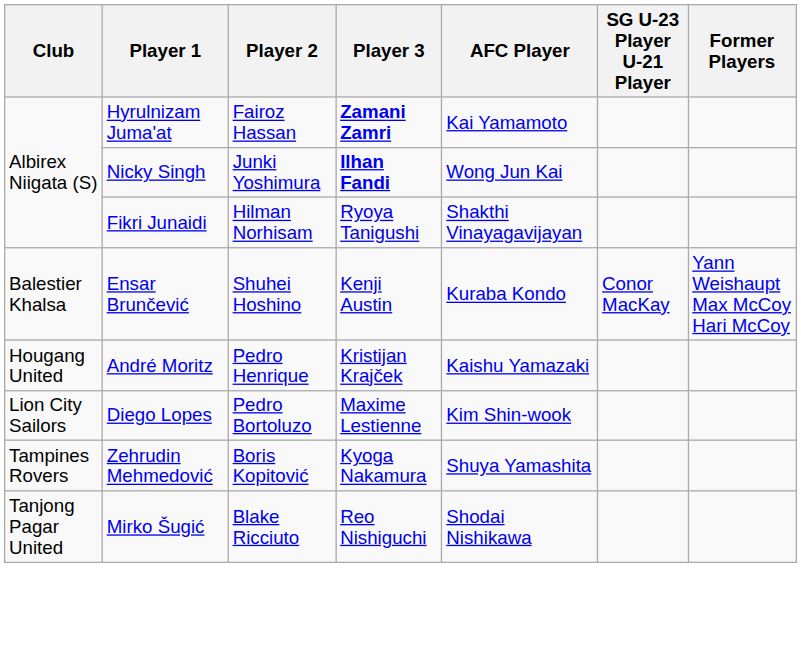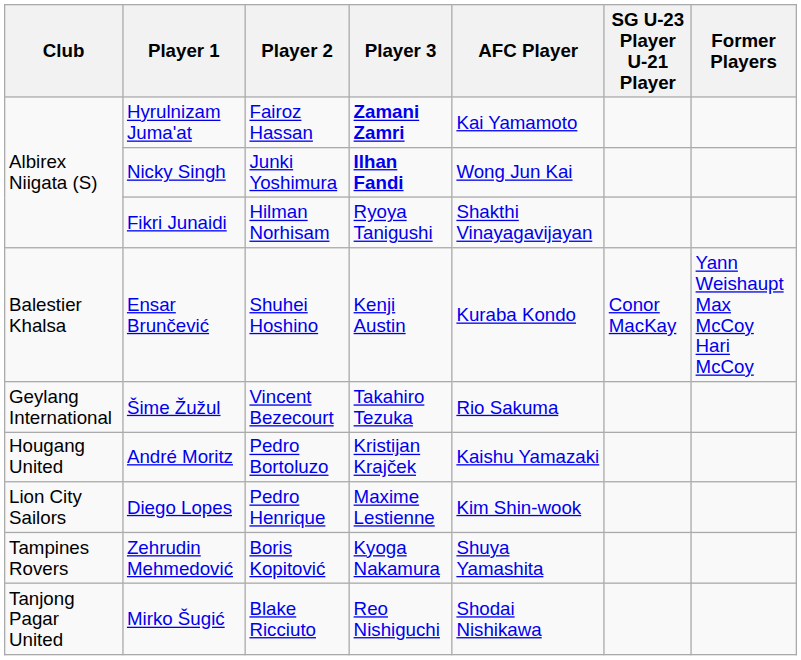 <table class="wikitable sortable" style="font-size:90%;">
 <tr>
 <th style="width:8%">Club</th>
 <th style="width:10%">Player 1</th>
 <th style="width:10%">Player 2</th>
 <th style="width:10%">Player 3</th>
 <th style="width:10%">AFC Player</th>
 <th style="width:10%">SG U-23 Player <br> U-21 Player</th>
 <th style="width:10%">Former Players</th>
 </tr>
 <tr>
 <td rowspan="3">Albirex Niigata (S)</td>
 <td> <a href='#'>Hyrulnizam Juma'at</a></td>
 <td> <a href='#'>Fairoz Hassan</a></td>
 <td> <strong><a href='#'>Zamani Zamri</a></strong> </td>
 <td> <a href='#'>Kai Yamamoto</a></td>
 <td></td>
 <td></td>
 </tr>
 <tr>
 <td> <a href='#'>Nicky Singh</a></td>
 <td> <a href='#'>Junki Yoshimura</a></td>
 <td> <strong><a href='#'>Ilhan Fandi</a></strong> </td>
 <td> <a href='#'>Wong Jun Kai</a></td>
 <td></td>
 <td></td>
 </tr>
 <tr>
 <td> <a href='#'>Fikri Junaidi</a></td>
 <td> <a href='#'>Hilman Norhisam</a></td>
 <td> <a href='#'>Ryoya Tanigushi</a></td>
 <td> <a href='#'>Shakthi Vinayagavijayan</a></td>
 <td></td>
 <td></td>
 </tr>
 <tr>
 <td>Balestier Khalsa</td>
 <td> <a href='#'>Ensar Brunčević</a></td>
 <td> <a href='#'>Shuhei Hoshino</a></td>
 <td> <a href='#'>Kenji Austin</a></td>
 <td> <a href='#'>Kuraba Kondo</a></td>
 <td> <a href='#'>Conor MacKay</a> <br></td>
 <td> <a href='#'>Yann Weishaupt</a> <br>  <a href='#'>Max McCoy</a> <br>  <a href='#'>Hari McCoy</a> <br></td>
 </tr>
 <tr>
+<td>Geylang International</td>
+<td> <a href='#'>Šime Žužul</a></td>
+<td> <a href='#'>Vincent Bezecourt</a></td>
+<td> <a href='#'>Takahiro Tezuka</a></td>
+<td> <a href='#'>Rio Sakuma</a></td>
+<td></td>
+<td></td>
+</tr>
+<tr>
 <td>Hougang United</td>
 <td> <a href='#'>André Moritz</a></td>
-<td> <a href='#'>Pedro Henrique</a></td>
+<td> <a href='#'>Pedro Bortoluzo</a></td>
 <td> <a href='#'>Kristijan Krajček</a></td>
 <td> <a href='#'>Kaishu Yamazaki</a></td>
 <td></td>
 <td></td>
 </tr>
 <tr>
 <td>Lion City Sailors</td>
 <td> <a href='#'>Diego Lopes</a></td>
-<td> <a href='#'>Pedro Bortoluzo</a></td>
+<td> <a href='#'>Pedro Henrique</a></td>
 <td> <a href='#'>Maxime Lestienne</a></td>
 <td> <a href='#'>Kim Shin-wook</a></td>
 <td></td>
 <td></td>
 </tr>
 <tr>
 <td>Tampines Rovers</td>
 <td> <a href='#'>Zehrudin Mehmedović</a></td>
 <td> <a href='#'>Boris Kopitović</a></td>
 <td> <a href='#'>Kyoga Nakamura</a></td>
 <td> <a href='#'>Shuya Yamashita</a></td>
 <td></td>
 <td></td>
 </tr>
 <tr>
 <td>Tanjong Pagar United</td>
 <td> <a href='#'>Mirko Šugić</a></td>
 <td> <a href='#'>Blake Ricciuto</a></td>
 <td> <a href='#'>Reo Nishiguchi</a></td>
 <td> <a href='#'>Shodai Nishikawa</a></td>
 <td></td>
 <td></td>
 </tr>
 </table>
